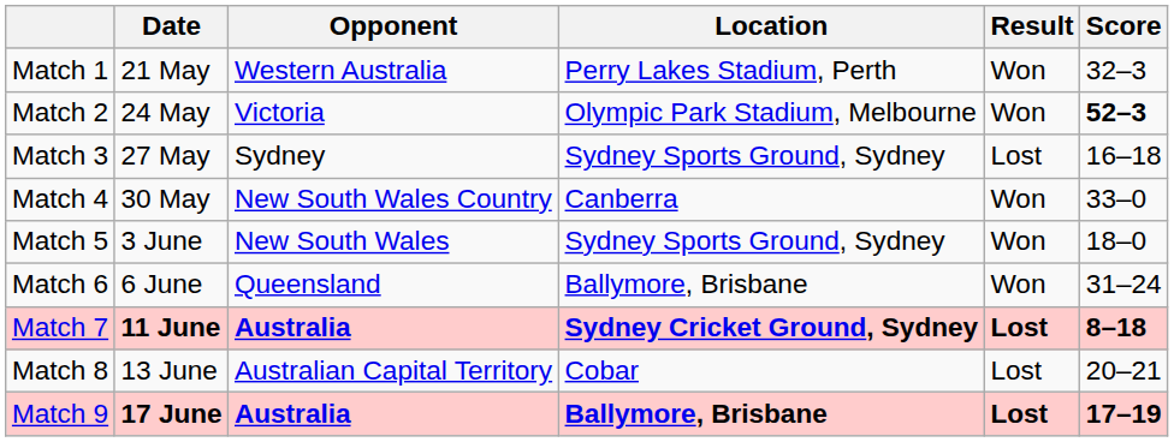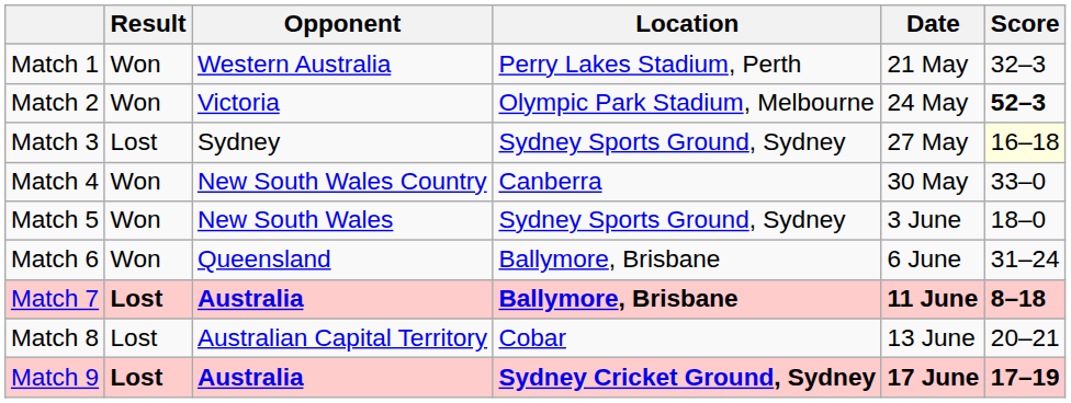 <table class="wikitable">
 <tr>
 <th></th>
-<th>Date</th>
+<th>Result</th>
 <th>Opponent</th>
 <th>Location</th>
-<th>Result</th>
+<th>Date</th>
 <th>Score</th>
 </tr>
 <tr>
 <td>Match 1</td>
-<td>21 May</td>
+<td>Won</td>
 <td><a href='#'>Western Australia</a></td>
 <td><a href='#'>Perry Lakes Stadium</a>, Perth</td>
-<td>Won</td>
+<td>21 May</td>
 <td>32–3</td>
 </tr>
 <tr>
 <td>Match 2</td>
-<td>24 May</td>
+<td>Won</td>
 <td><a href='#'>Victoria</a></td>
 <td><a href='#'>Olympic Park Stadium</a>, Melbourne</td>
-<td>Won</td>
+<td>24 May</td>
 <td><strong>52–3</strong></td>
 </tr>
 <tr>
 <td>Match 3</td>
-<td>27 May</td>
+<td>Lost</td>
 <td>Sydney</td>
 <td><a href='#'>Sydney Sports Ground</a>, Sydney</td>
-<td>Lost</td>
-<td>16–18</td>
+<td>27 May</td>
+<td style="background: lightyellow;">16–18</td>
 </tr>
 <tr>
 <td>Match 4</td>
-<td>30 May</td>
+<td>Won</td>
 <td><a href='#'>New South Wales Country</a></td>
 <td><a href='#'>Canberra</a></td>
-<td>Won</td>
+<td>30 May</td>
 <td>33–0</td>
 </tr>
 <tr>
 <td>Match 5</td>
-<td>3 June</td>
+<td>Won</td>
 <td><a href='#'>New South Wales</a></td>
 <td><a href='#'>Sydney Sports Ground</a>, Sydney</td>
-<td>Won</td>
+<td>3 June</td>
 <td>18–0</td>
 </tr>
 <tr>
 <td>Match 6</td>
-<td>6 June</td>
+<td>Won</td>
 <td><a href='#'>Queensland</a></td>
 <td><a href='#'>Ballymore</a>, Brisbane</td>
-<td>Won</td>
+<td>6 June</td>
 <td>31–24</td>
 </tr>
 <tr bgcolor="#ffcccc">
 <td><a href='#'>Match 7</a></td>
+<td><strong>Lost</strong></td>
+<td><strong><a href='#'>Australia</a></strong></td>
+<td><strong><a href='#'>Ballymore</a>, Brisbane</strong></td>
 <td><strong>11 June</strong></td>
-<td><strong><a href='#'>Australia</a></strong></td>
-<td><strong><a href='#'>Sydney Cricket Ground</a>, Sydney</strong></td>
-<td><strong>Lost</strong></td>
 <td><strong>8–18</strong></td>
 </tr>
 <tr>
 <td>Match 8</td>
-<td>13 June</td>
+<td>Lost</td>
 <td><a href='#'>Australian Capital Territory</a></td>
 <td><a href='#'>Cobar</a></td>
-<td>Lost</td>
+<td>13 June</td>
 <td>20–21</td>
 </tr>
 <tr bgcolor="#ffcccc">
 <td><a href='#'>Match 9</a></td>
+<td><strong>Lost</strong></td>
+<td><strong><a href='#'>Australia</a></strong></td>
+<td><strong><a href='#'>Sydney Cricket Ground</a>, Sydney</strong></td>
 <td><strong>17 June</strong></td>
-<td><strong><a href='#'>Australia</a></strong></td>
-<td><strong><a href='#'>Ballymore</a>, Brisbane</strong></td>
-<td><strong>Lost</strong></td>
 <td><strong>17–19</strong></td>
 </tr>
 </table>
